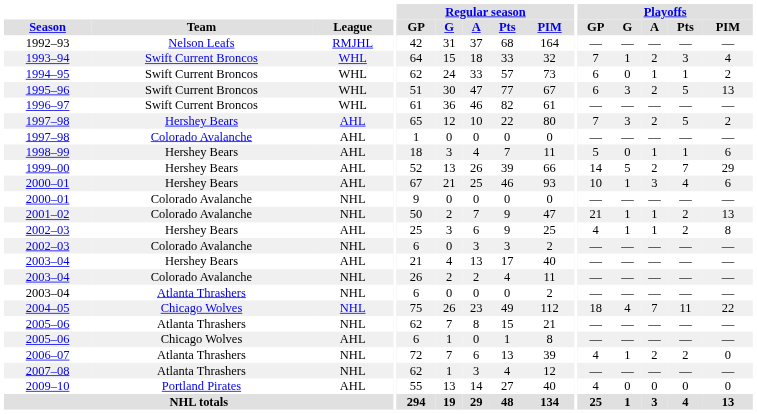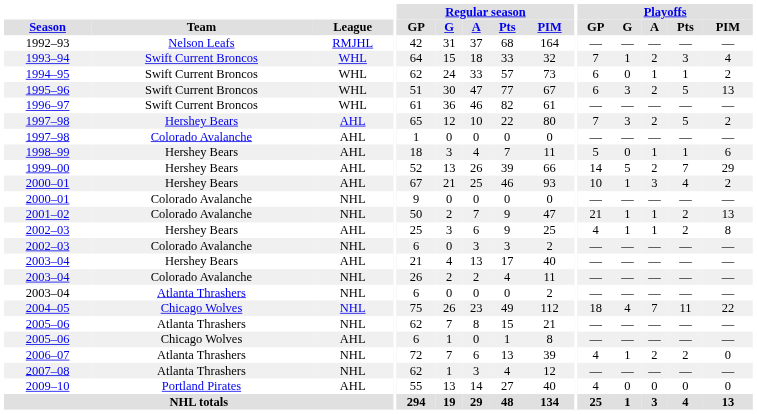 <table border="0" cellpadding="1" cellspacing="0" style="text-align:center; width:60em;">
 <tr bgcolor="#e0e0e0">
 <th colspan="3" bgcolor="#ffffff"></th>
 <th rowspan="99" bgcolor="#ffffff"></th>
 <th colspan="5"><a href='#'>Regular season</a></th>
 <th rowspan="99" bgcolor="#ffffff"></th>
 <th colspan="5"><a href='#'>Playoffs</a></th>
 </tr>
 <tr bgcolor="#e0e0e0">
 <th><a href='#'>Season</a></th>
 <th>Team</th>
 <th>League</th>
 <th>GP</th>
 <th><a href='#'>G</a></th>
 <th><a href='#'>A</a></th>
 <th><a href='#'>Pts</a></th>
 <th><a href='#'>PIM</a></th>
 <th>GP</th>
 <th>G</th>
 <th>A</th>
 <th>Pts</th>
 <th>PIM</th>
 </tr>
 <tr>
 <td>1992–93</td>
 <td><a href='#'>Nelson Leafs</a></td>
 <td><a href='#'>RMJHL</a></td>
 <td>42</td>
 <td>31</td>
 <td>37</td>
 <td>68</td>
 <td>164</td>
 <td>—</td>
 <td>—</td>
 <td>—</td>
 <td>—</td>
 <td>—</td>
 </tr>
 <tr bgcolor="#f0f0f0">
 <td><a href='#'>1993–94</a></td>
 <td><a href='#'>Swift Current Broncos</a></td>
 <td><a href='#'>WHL</a></td>
 <td>64</td>
 <td>15</td>
 <td>18</td>
 <td>33</td>
 <td>32</td>
 <td>7</td>
 <td>1</td>
 <td>2</td>
 <td>3</td>
 <td>4</td>
 </tr>
 <tr>
 <td><a href='#'>1994–95</a></td>
 <td>Swift Current Broncos</td>
 <td>WHL</td>
 <td>62</td>
 <td>24</td>
 <td>33</td>
 <td>57</td>
 <td>73</td>
 <td>6</td>
 <td>0</td>
 <td>1</td>
 <td>1</td>
 <td>2</td>
 </tr>
 <tr bgcolor="#f0f0f0">
 <td><a href='#'>1995–96</a></td>
 <td>Swift Current Broncos</td>
 <td>WHL</td>
 <td>51</td>
 <td>30</td>
 <td>47</td>
 <td>77</td>
 <td>67</td>
 <td>6</td>
 <td>3</td>
 <td>2</td>
 <td>5</td>
 <td>13</td>
 </tr>
 <tr>
 <td><a href='#'>1996–97</a></td>
 <td>Swift Current Broncos</td>
 <td>WHL</td>
 <td>61</td>
 <td>36</td>
 <td>46</td>
 <td>82</td>
 <td>61</td>
 <td>—</td>
 <td>—</td>
 <td>—</td>
 <td>—</td>
 <td>—</td>
 </tr>
 <tr bgcolor="#f0f0f0">
 <td><a href='#'>1997–98</a></td>
 <td><a href='#'>Hershey Bears</a></td>
 <td><a href='#'>AHL</a></td>
 <td>65</td>
 <td>12</td>
 <td>10</td>
 <td>22</td>
 <td>80</td>
 <td>7</td>
 <td>3</td>
 <td>2</td>
 <td>5</td>
 <td>2</td>
 </tr>
 <tr>
 <td><a href='#'>1997–98</a></td>
 <td><a href='#'>Colorado Avalanche</a></td>
 <td>AHL</td>
 <td>1</td>
 <td>0</td>
 <td>0</td>
 <td>0</td>
 <td>0</td>
 <td>—</td>
 <td>—</td>
 <td>—</td>
 <td>—</td>
 <td>—</td>
 </tr>
 <tr bgcolor="#f0f0f0">
 <td><a href='#'>1998–99</a></td>
 <td>Hershey Bears</td>
 <td>AHL</td>
 <td>18</td>
 <td>3</td>
 <td>4</td>
 <td>7</td>
 <td>11</td>
 <td>5</td>
 <td>0</td>
 <td>1</td>
 <td>1</td>
 <td>6</td>
 </tr>
 <tr>
 <td><a href='#'>1999–00</a></td>
 <td>Hershey Bears</td>
 <td>AHL</td>
 <td>52</td>
 <td>13</td>
 <td>26</td>
 <td>39</td>
 <td>66</td>
 <td>14</td>
 <td>5</td>
 <td>2</td>
 <td>7</td>
 <td>29</td>
 </tr>
 <tr bgcolor="#f0f0f0">
 <td><a href='#'>2000–01</a></td>
 <td>Hershey Bears</td>
 <td>AHL</td>
 <td>67</td>
 <td>21</td>
 <td>25</td>
 <td>46</td>
 <td>93</td>
 <td>10</td>
 <td>1</td>
 <td>3</td>
 <td>4</td>
-<td>6</td>
+<td>2</td>
 </tr>
 <tr>
 <td><a href='#'>2000–01</a></td>
 <td>Colorado Avalanche</td>
 <td>NHL</td>
 <td>9</td>
 <td>0</td>
 <td>0</td>
 <td>0</td>
 <td>0</td>
 <td>—</td>
 <td>—</td>
 <td>—</td>
 <td>—</td>
 <td>—</td>
 </tr>
 <tr bgcolor="#f0f0f0">
 <td><a href='#'>2001–02</a></td>
 <td>Colorado Avalanche</td>
 <td>NHL</td>
 <td>50</td>
 <td>2</td>
 <td>7</td>
 <td>9</td>
 <td>47</td>
 <td>21</td>
 <td>1</td>
 <td>1</td>
 <td>2</td>
 <td>13</td>
 </tr>
 <tr>
 <td><a href='#'>2002–03</a></td>
 <td>Hershey Bears</td>
 <td>AHL</td>
 <td>25</td>
 <td>3</td>
 <td>6</td>
 <td>9</td>
 <td>25</td>
 <td>4</td>
 <td>1</td>
 <td>1</td>
 <td>2</td>
 <td>8</td>
 </tr>
 <tr bgcolor="#f0f0f0">
 <td><a href='#'>2002–03</a></td>
 <td>Colorado Avalanche</td>
 <td>NHL</td>
 <td>6</td>
 <td>0</td>
 <td>3</td>
 <td>3</td>
 <td>2</td>
 <td>—</td>
 <td>—</td>
 <td>—</td>
 <td>—</td>
 <td>—</td>
 </tr>
 <tr>
 <td><a href='#'>2003–04</a></td>
 <td>Hershey Bears</td>
 <td>AHL</td>
 <td>21</td>
 <td>4</td>
 <td>13</td>
 <td>17</td>
 <td>40</td>
 <td>—</td>
 <td>—</td>
 <td>—</td>
 <td>—</td>
 <td>—</td>
 </tr>
 <tr bgcolor="#f0f0f0">
 <td><a href='#'>2003–04</a></td>
 <td>Colorado Avalanche</td>
 <td>NHL</td>
 <td>26</td>
 <td>2</td>
 <td>2</td>
 <td>4</td>
 <td>11</td>
 <td>—</td>
 <td>—</td>
 <td>—</td>
 <td>—</td>
 <td>—</td>
 </tr>
 <tr>
 <td>2003–04</td>
 <td><a href='#'>Atlanta Thrashers</a></td>
 <td>NHL</td>
 <td>6</td>
 <td>0</td>
 <td>0</td>
 <td>0</td>
 <td>2</td>
 <td>—</td>
 <td>—</td>
 <td>—</td>
 <td>—</td>
 <td>—</td>
 </tr>
 <tr bgcolor="#f0f0f0">
 <td><a href='#'>2004–05</a></td>
 <td><a href='#'>Chicago Wolves</a></td>
 <td><a href='#'>NHL</a></td>
 <td>75</td>
 <td>26</td>
 <td>23</td>
 <td>49</td>
 <td>112</td>
 <td>18</td>
 <td>4</td>
 <td>7</td>
 <td>11</td>
 <td>22</td>
 </tr>
 <tr>
 <td><a href='#'>2005–06</a></td>
 <td>Atlanta Thrashers</td>
 <td>NHL</td>
 <td>62</td>
 <td>7</td>
 <td>8</td>
 <td>15</td>
 <td>21</td>
 <td>—</td>
 <td>—</td>
 <td>—</td>
 <td>—</td>
 <td>—</td>
 </tr>
 <tr bgcolor="#f0f0f0">
 <td><a href='#'>2005–06</a></td>
 <td>Chicago Wolves</td>
 <td>AHL</td>
 <td>6</td>
 <td>1</td>
 <td>0</td>
 <td>1</td>
 <td>8</td>
 <td>—</td>
 <td>—</td>
 <td>—</td>
 <td>—</td>
 <td>—</td>
 </tr>
 <tr>
 <td><a href='#'>2006–07</a></td>
 <td>Atlanta Thrashers</td>
 <td>NHL</td>
 <td>72</td>
 <td>7</td>
 <td>6</td>
 <td>13</td>
 <td>39</td>
 <td>4</td>
 <td>1</td>
 <td>2</td>
 <td>2</td>
 <td>0</td>
 </tr>
 <tr bgcolor="#f0f0f0">
 <td><a href='#'>2007–08</a></td>
 <td>Atlanta Thrashers</td>
 <td>NHL</td>
 <td>62</td>
 <td>1</td>
 <td>3</td>
 <td>4</td>
 <td>12</td>
 <td>—</td>
 <td>—</td>
 <td>—</td>
 <td>—</td>
 <td>—</td>
 </tr>
 <tr>
 <td><a href='#'>2009–10</a></td>
 <td><a href='#'>Portland Pirates</a></td>
 <td>AHL</td>
 <td>55</td>
 <td>13</td>
 <td>14</td>
 <td>27</td>
 <td>40</td>
 <td>4</td>
 <td>0</td>
 <td>0</td>
 <td>0</td>
 <td>0</td>
 </tr>
 <tr bgcolor="#e0e0e0">
 <th colspan="3">NHL totals</th>
 <th>294</th>
 <th>19</th>
 <th>29</th>
 <th>48</th>
 <th>134</th>
 <th>25</th>
 <th>1</th>
 <th>3</th>
 <th>4</th>
 <th>13</th>
 </tr>
 </table>
